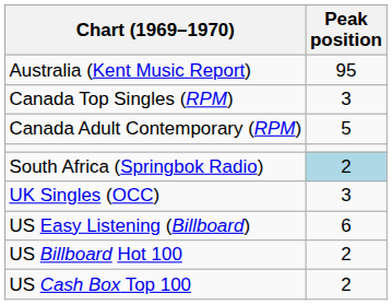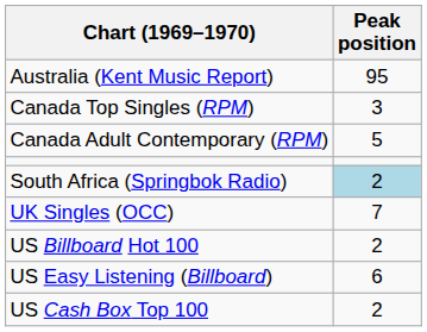 <table class="wikitable sortable">
 <tr>
 <th>Chart (1969–1970)</th>
 <th>Peak<br>position</th>
 </tr>
 <tr>
 <td>Australia (<a href='#'>Kent Music Report</a>)</td>
 <td style="text-align:center;">95</td>
 </tr>
 <tr>
 <td>Canada Top Singles (<em><a href='#'>RPM</a></em>)</td>
 <td style="text-align:center;">3</td>
 </tr>
 <tr>
 <td>Canada Adult Contemporary (<em><a href='#'>RPM</a></em>)</td>
 <td style="text-align:center;">5</td>
 </tr>
 <tr>
 <td></td>
 </tr>
 <tr>
 <td>South Africa (<a href='#'>Springbok Radio</a>)</td>
 <td align="center" style="background: lightblue;">2</td>
 </tr>
 <tr>
 <td><a href='#'>UK Singles</a> (<a href='#'>OCC</a>)</td>
-<td style="text-align:center;">3</td>
+<td style="text-align:center;">7</td>
+</tr>
+<tr>
+<td>US <em><a href='#'>Billboard</a></em> <a href='#'>Hot 100</a></td>
+<td style="text-align:center;">2</td>
 </tr>
 <tr>
 <td>US <a href='#'>Easy Listening</a> (<em><a href='#'>Billboard</a></em>)</td>
 <td style="text-align:center;">6</td>
 </tr>
 <tr>
-<td>US <em><a href='#'>Billboard</a></em> <a href='#'>Hot 100</a></td>
-<td style="text-align:center;">2</td>
-</tr>
-<tr>
 <td>US <a href='#'><em>Cash Box</em> Top 100</a></td>
 <td align="center">2</td>
 </tr>
 </table>
